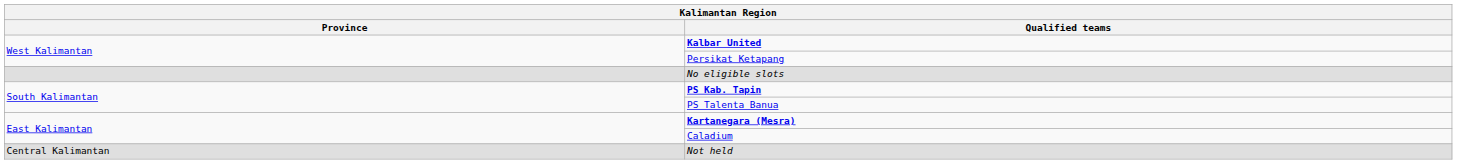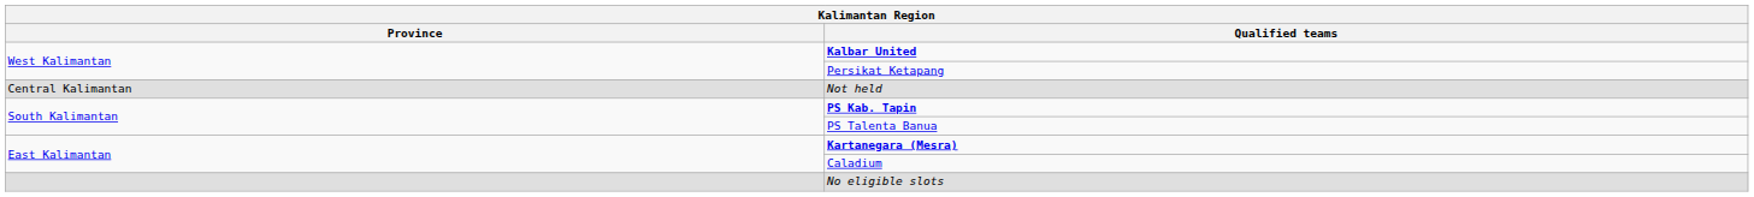 <table class="wikitable sortable" style="width:100%;">
 <tr>
 <th colspan="2"><strong>Kalimantan Region</strong></th>
 </tr>
 <tr>
 <th style="width:47%;">Province</th>
 <th style="width:53%;">Qualified teams</th>
 </tr>
 <tr>
 <td rowspan="2"> <a href='#'>West Kalimantan</a></td>
 <td><strong><a href='#'>Kalbar United</a></strong></td>
 </tr>
 <tr>
 <td><a href='#'>Persikat Ketapang</a></td>
 </tr>
 <tr bgcolor="#DFDFDF">
-<td> </td>
-<td><em>No eligible slots</em></td>
+<td> Central Kalimantan</td>
+<td><em>Not held</em></td>
 </tr>
 <tr>
 <td rowspan="2"> <a href='#'>South Kalimantan</a></td>
 <td><strong><a href='#'>PS Kab. Tapin</a></strong></td>
 </tr>
 <tr>
 <td><a href='#'>PS Talenta Banua</a></td>
 </tr>
 <tr>
 <td rowspan="2"> <a href='#'>East Kalimantan</a></td>
 <td><strong><a href='#'>Kartanegara (Mesra)</a></strong></td>
 </tr>
 <tr>
 <td><a href='#'>Caladium</a></td>
 </tr>
 <tr bgcolor="#DFDFDF">
-<td> Central Kalimantan</td>
-<td><em>Not held</em></td>
+<td> </td>
+<td><em>No eligible slots</em></td>
 </tr>
 </table>
